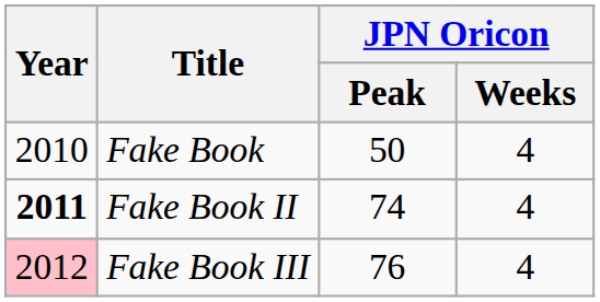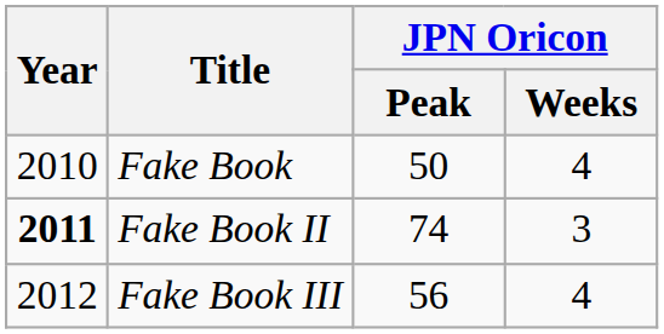 <table class="wikitable">
 <tr>
 <th rowspan="2" style="width:33px;">Year</th>
 <th rowspan="2">Title</th>
 <th colspan="2" style="width:106px;"><a href='#'>JPN Oricon</a></th>
 </tr>
 <tr>
 <th style="width:53px;">Peak</th>
 <th style="width:53px;">Weeks</th>
 </tr>
 <tr>
 <td style="text-align:center;">2010</td>
 <td><em>Fake Book</em></td>
 <td style="text-align:center;">50</td>
 <td style="text-align:center;">4</td>
 </tr>
 <tr>
 <td style="text-align:center;"><strong>2011</strong></td>
 <td><em>Fake Book II</em></td>
 <td style="text-align:center;">74</td>
-<td style="text-align:center;">4</td>
+<td style="text-align:center;">3</td>
 </tr>
 <tr>
-<td style="background: pink; text-align:center;">2012</td>
+<td style="text-align:center;">2012</td>
 <td><em>Fake Book III</em></td>
-<td style="text-align:center;">76</td>
+<td style="text-align:center;">56</td>
 <td style="text-align:center;">4</td>
 </tr>
 </table>
